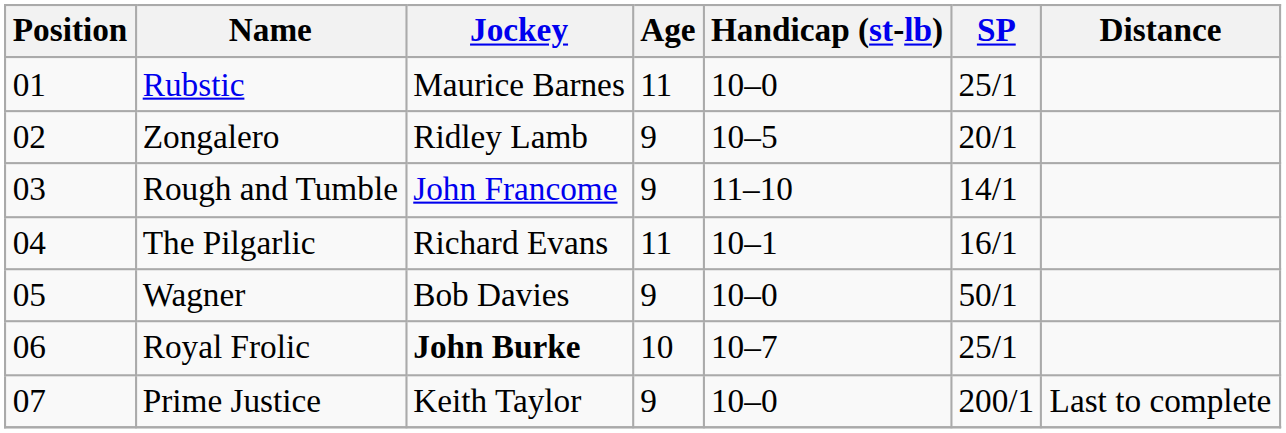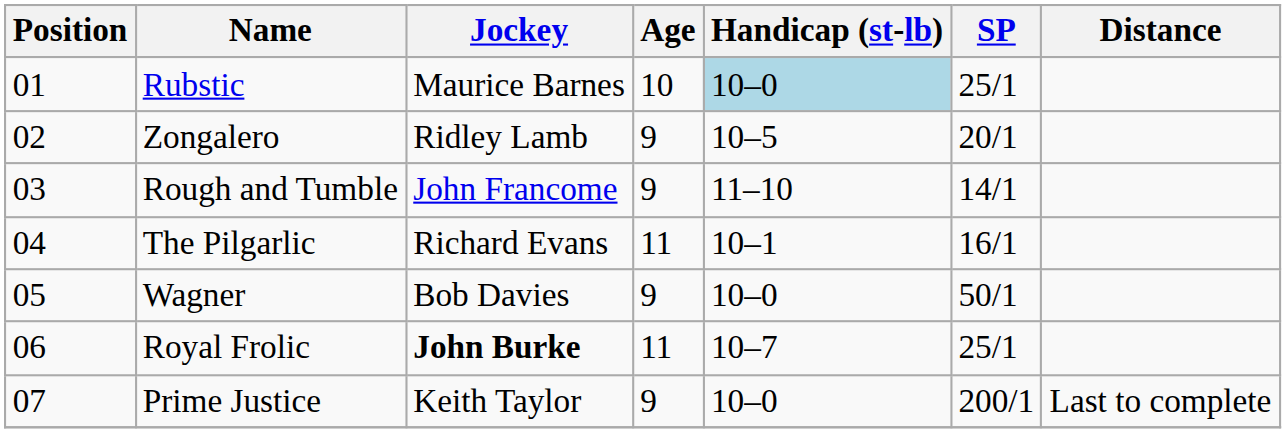 <table class="wikitable sortable">
 <tr>
 <th>Position</th>
 <th>Name</th>
 <th><a href='#'>Jockey</a></th>
 <th>Age</th>
 <th>Handicap (<a href='#'>st</a>-<a href='#'>lb</a>)</th>
 <th><a href='#'>SP</a></th>
 <th>Distance</th>
 </tr>
 <tr>
 <td>01</td>
 <td><a href='#'>Rubstic</a></td>
 <td>Maurice Barnes</td>
-<td>11</td>
-<td>10–0</td>
+<td>10</td>
+<td style="background: lightblue;">10–0</td>
 <td>25/1</td>
 <td></td>
 </tr>
 <tr>
 <td>02</td>
 <td>Zongalero</td>
 <td>Ridley Lamb</td>
 <td>9</td>
 <td>10–5</td>
 <td>20/1</td>
 <td></td>
 </tr>
 <tr>
 <td>03</td>
 <td>Rough and Tumble</td>
 <td><a href='#'>John Francome</a></td>
 <td>9</td>
 <td>11–10</td>
 <td>14/1</td>
 <td></td>
 </tr>
 <tr>
 <td>04</td>
 <td>The Pilgarlic</td>
 <td>Richard Evans</td>
 <td>11</td>
 <td>10–1</td>
 <td>16/1</td>
 <td></td>
 </tr>
 <tr>
 <td>05</td>
 <td>Wagner</td>
 <td>Bob Davies</td>
 <td>9</td>
 <td>10–0</td>
 <td>50/1</td>
 <td></td>
 </tr>
 <tr>
 <td>06</td>
 <td>Royal Frolic</td>
 <td><strong>John Burke</strong></td>
-<td>10</td>
+<td>11</td>
 <td>10–7</td>
 <td>25/1</td>
 <td></td>
 </tr>
 <tr>
 <td>07</td>
 <td>Prime Justice</td>
 <td>Keith Taylor</td>
 <td>9</td>
 <td>10–0</td>
 <td>200/1</td>
 <td>Last to complete</td>
 </tr>
 <tr>
 </tr>
 </table>
